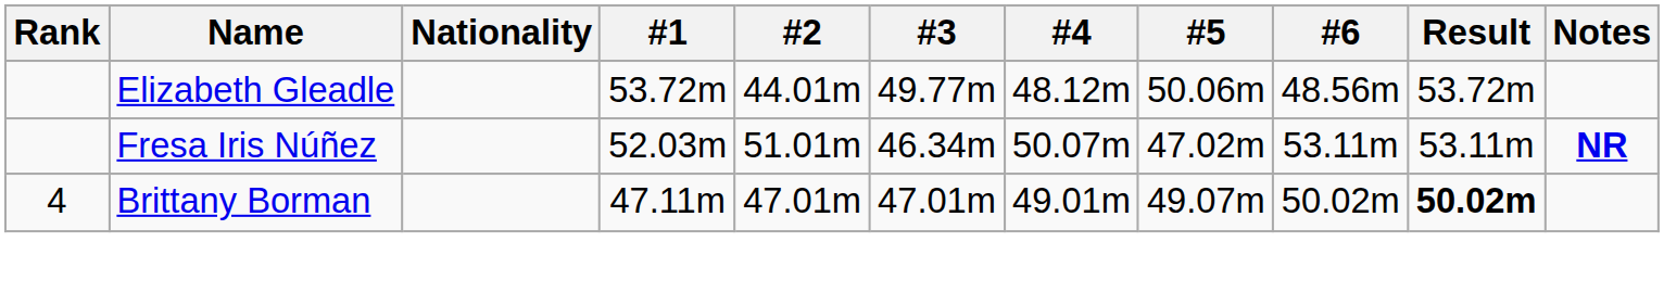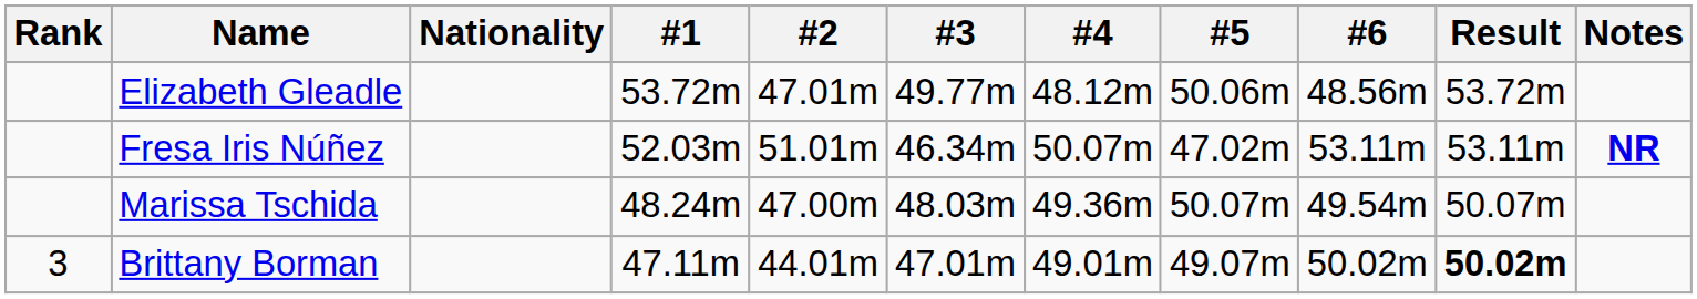 <table class="wikitable sortable" style="text-align:center">
 <tr>
 <th>Rank</th>
 <th>Name</th>
 <th>Nationality</th>
 <th>#1</th>
 <th>#2</th>
 <th>#3</th>
 <th>#4</th>
 <th>#5</th>
 <th>#6</th>
 <th>Result</th>
 <th>Notes</th>
 </tr>
 <tr>
 <td></td>
 <td align=left><a href='#'>Elizabeth Gleadle</a></td>
 <td align=left></td>
 <td>53.72m</td>
-<td>44.01m</td>
+<td>47.01m</td>
 <td>49.77m</td>
 <td>48.12m</td>
 <td>50.06m</td>
 <td>48.56m</td>
 <td>53.72m</td>
 <td></td>
 </tr>
 <tr>
 <td></td>
 <td align=left><a href='#'>Fresa Iris Núñez</a></td>
 <td align=left></td>
 <td>52.03m</td>
 <td>51.01m</td>
 <td>46.34m</td>
 <td>50.07m</td>
 <td>47.02m</td>
 <td>53.11m</td>
 <td>53.11m</td>
 <td><a href='#'><strong>NR</strong></a></td>
 </tr>
 <tr>
-<td>4</td>
+<td></td>
+<td align=left><a href='#'>Marissa Tschida</a></td>
+<td align=left></td>
+<td>48.24m</td>
+<td>47.00m</td>
+<td>48.03m</td>
+<td>49.36m</td>
+<td>50.07m</td>
+<td>49.54m</td>
+<td>50.07m</td>
+<td></td>
+</tr>
+<tr>
+<td>3</td>
 <td align=left><a href='#'>Brittany Borman</a></td>
 <td align=left></td>
 <td>47.11m</td>
-<td>47.01m</td>
+<td>44.01m</td>
 <td>47.01m</td>
 <td>49.01m</td>
 <td>49.07m</td>
 <td>50.02m</td>
 <td><strong>50.02m</strong></td>
 <td></td>
 </tr>
 </table>
